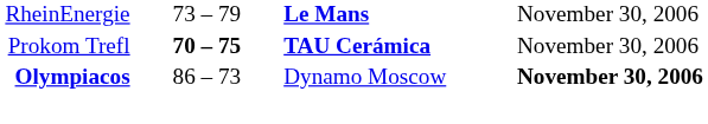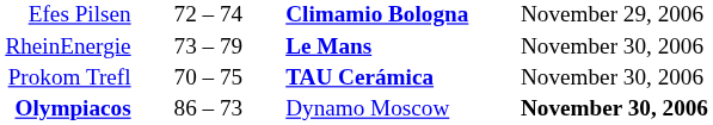 <table style="text-align:center">
 <tr>
 <th width=160></th>
 <th width=100></th>
 <th width=160></th>
 <th width=200></th>
+</tr>
+<tr>
+<td align=right><a href='#'>Efes Pilsen</a> </td>
+<td>72 – 74</td>
+<td align=left> <strong><a href='#'>Climamio Bologna</a></strong></td>
+<td align=left>November 29, 2006</td>
 </tr>
 <tr>
 <td align=right><a href='#'>RheinEnergie</a> </td>
 <td>73 – 79</td>
 <td align=left> <strong><a href='#'>Le Mans</a></strong></td>
 <td align=left>November 30, 2006</td>
 </tr>
 <tr>
 <td align=right><a href='#'>Prokom Trefl</a> </td>
-<td><strong>70 – 75</strong></td>
+<td>70 – 75</td>
 <td align=left> <strong><a href='#'>TAU Cerámica</a></strong></td>
 <td align=left>November 30, 2006</td>
 </tr>
 <tr>
 <td align=right><strong><a href='#'>Olympiacos</a></strong> </td>
 <td>86 – 73</td>
 <td align=left> <a href='#'>Dynamo Moscow</a></td>
 <td align=left><strong>November 30, 2006</strong></td>
 </tr>
 </table>
